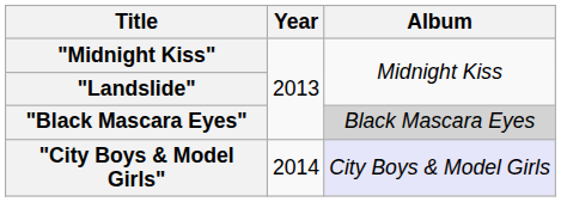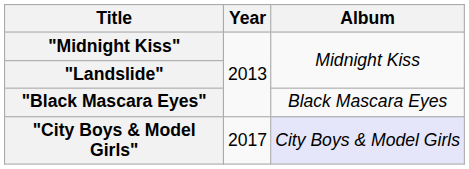 <table class="wikitable plainrowheaders" style="text-align:center;" border="1">
 <tr>
 <th scope="col" style="width:12em;">Title</th>
 <th scope="col">Year</th>
 <th scope="col">Album</th>
 </tr>
 <tr>
 <th scope="row">"Midnight Kiss"</th>
 <td rowspan="3">2013</td>
 <td rowspan="2"><em>Midnight Kiss</em></td>
 </tr>
 <tr>
 <th scope="row">"Landslide"</th>
 </tr>
 <tr>
 <th scope="row">"Black Mascara Eyes"</th>
-<td style="background: lightgrey;"><em>Black Mascara Eyes</em></td>
+<td><em>Black Mascara Eyes</em></td>
 </tr>
 <tr>
 <th scope="row">"City Boys & Model Girls"</th>
-<td>2014</td>
+<td>2017</td>
 <td style="background: lavender;"><em>City Boys & Model Girls</em></td>
 </tr>
 </table>
